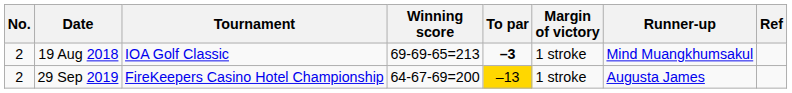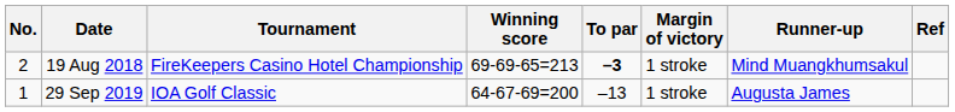 <table class="wikitable" style="font-size:95%;">
 <tr>
 <th>No.</th>
 <th>Date</th>
 <th>Tournament</th>
 <th>Winning<br>score</th>
 <th>To par</th>
 <th>Margin<br>of victory</th>
 <th>Runner-up</th>
 <th>Ref</th>
 </tr>
 <tr>
 <td align=center>2</td>
 <td align=right>19 Aug <a href='#'>2018</a></td>
-<td><a href='#'>IOA Golf Classic</a></td>
+<td><a href='#'>FireKeepers Casino Hotel Championship</a></td>
 <td align=right>69-69-65=213</td>
 <td align=center><strong>–3</strong></td>
 <td>1 stroke</td>
 <td> <a href='#'>Mind Muangkhumsakul</a></td>
 <td></td>
 </tr>
 <tr>
-<td align=center>2</td>
+<td align=center>1</td>
 <td align=right>29 Sep <a href='#'>2019</a></td>
-<td><a href='#'>FireKeepers Casino Hotel Championship</a></td>
+<td><a href='#'>IOA Golf Classic</a></td>
 <td align=right>64-67-69=200</td>
-<td align=center style="background: gold;">–13</td>
+<td align=center>–13</td>
 <td>1 stroke</td>
 <td> <a href='#'>Augusta James</a></td>
 <td></td>
 </tr>
 </table>
